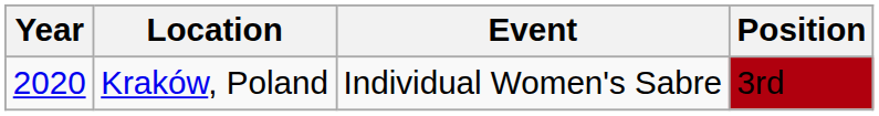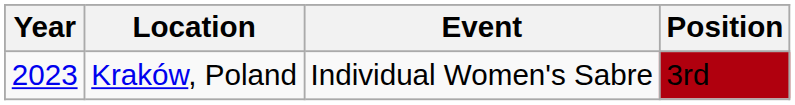 <table class="wikitable">
 <tr>
 <th>Year</th>
 <th>Location</th>
 <th>Event</th>
 <th>Position</th>
 </tr>
 <tr>
-<td><a href='#'>2020</a></td>
+<td><a href='#'>2023</a></td>
 <td><a href='#'>Kraków</a>, Poland</td>
 <td>Individual Women's Sabre</td>
 <td bgcolor="bronze">3rd</td>
 </tr>
 </table>
